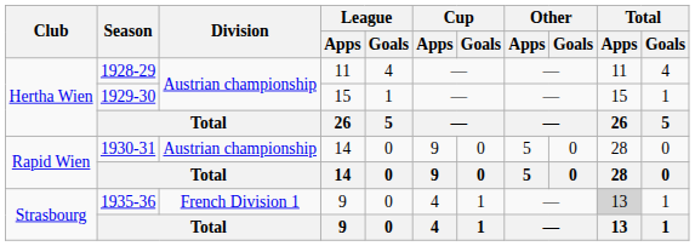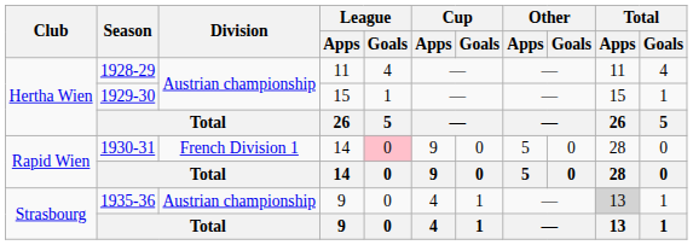 <table class="wikitable" style="text-align: center">
 <tr>
 <th rowspan="2">Club</th>
 <th rowspan="2">Season</th>
 <th rowspan="2">Division</th>
 <th colspan="2">League</th>
 <th colspan="2">Cup</th>
 <th colspan="2">Other</th>
 <th colspan="2">Total</th>
 </tr>
 <tr>
 <th>Apps</th>
 <th>Goals</th>
 <th>Apps</th>
 <th>Goals</th>
 <th>Apps</th>
 <th>Goals</th>
 <th>Apps</th>
 <th>Goals</th>
 </tr>
 <tr>
 <td rowspan="3"><a href='#'>Hertha Wien</a></td>
 <td><a href='#'>1928-29</a></td>
 <td rowspan="2"><a href='#'>Austrian championship</a></td>
 <td>11</td>
 <td>4</td>
 <td colspan="2">—</td>
 <td colspan="2">—</td>
 <td>11</td>
 <td>4</td>
 </tr>
 <tr>
 <td><a href='#'>1929-30</a></td>
 <td>15</td>
 <td>1</td>
 <td colspan="2">—</td>
 <td colspan="2">—</td>
 <td>15</td>
 <td>1</td>
 </tr>
 <tr>
 <th colspan="2">Total</th>
 <th>26</th>
 <th>5</th>
 <th colspan="2">—</th>
 <th colspan="2">—</th>
 <th>26</th>
 <th>5</th>
 </tr>
 <tr>
 <td rowspan="2"><a href='#'>Rapid Wien</a></td>
 <td><a href='#'>1930-31</a></td>
-<td><a href='#'>Austrian championship</a></td>
+<td><a href='#'>French Division 1</a></td>
 <td>14</td>
-<td>0</td>
+<td style="background: pink;">0</td>
 <td>9</td>
 <td>0</td>
 <td>5</td>
 <td>0</td>
 <td>28</td>
 <td>0</td>
 </tr>
 <tr>
 <th colspan="2">Total</th>
 <th>14</th>
 <th>0</th>
 <th>9</th>
 <th>0</th>
 <th>5</th>
 <th>0</th>
 <th>28</th>
 <th>0</th>
 </tr>
 <tr>
 <td rowspan="2"><a href='#'>Strasbourg</a></td>
 <td><a href='#'>1935-36</a></td>
-<td><a href='#'>French Division 1</a></td>
+<td><a href='#'>Austrian championship</a></td>
 <td>9</td>
 <td>0</td>
 <td>4</td>
 <td>1</td>
 <td colspan="2">—</td>
 <td style="background: lightgrey;">13</td>
 <td>1</td>
 </tr>
 <tr>
 <th colspan="2">Total</th>
 <th>9</th>
 <th>0</th>
 <th>4</th>
 <th>1</th>
 <th colspan="2">—</th>
 <th>13</th>
 <th>1</th>
 </tr>
 </table>
